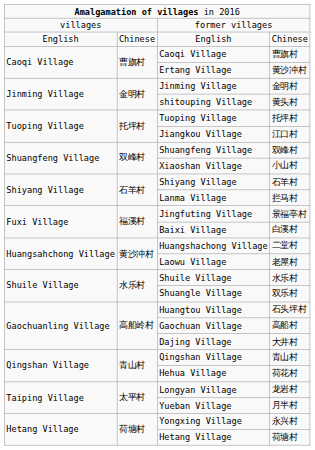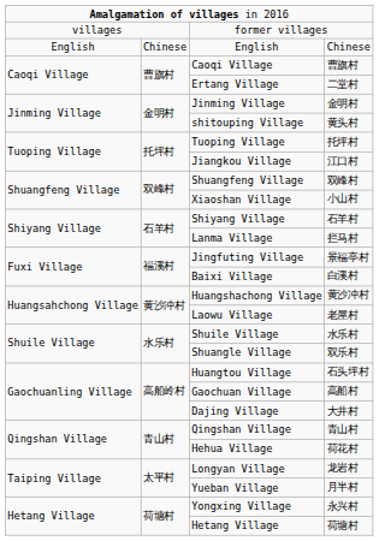 <table class="wikitable">
 <tr>
 <td align=center colspan=4><strong>Amalgamation of villages</strong> in 2016</td>
 </tr>
 <tr align=center>
 <td align=center colspan=2>villages</td>
 <td align=center colspan=2>former villages</td>
 </tr>
 <tr align=center>
 <td>English</td>
 <td>Chinese</td>
 <td>English</td>
 <td>Chinese</td>
 </tr>
 <tr>
 <td align=left rowspan=2>Caoqi Village</td>
 <td rowspan=2>曹旗村</td>
 <td>Caoqi Village</td>
 <td>曹旗村</td>
 </tr>
 <tr>
 <td>Ertang Village</td>
-<td>黄沙冲村</td>
+<td>二堂村</td>
 </tr>
 <tr>
 <td align=left rowspan=2>Jinming Village</td>
 <td rowspan=2>金明村</td>
 <td>Jinming Village</td>
 <td>金明村</td>
 </tr>
 <tr>
 <td>shitouping Village</td>
 <td>黄头村</td>
 </tr>
 <tr>
 <td align=left rowspan=2>Tuoping Village</td>
 <td rowspan=2>托坪村</td>
 <td>Tuoping Village</td>
 <td>托坪村</td>
 </tr>
 <tr>
 <td>Jiangkou Village</td>
 <td>江口村</td>
 </tr>
 <tr>
 <td align=left rowspan=2>Shuangfeng  Village</td>
 <td rowspan=2>双峰村</td>
 <td>Shuangfeng Village</td>
 <td>双峰村</td>
 </tr>
 <tr>
 <td>Xiaoshan Village</td>
 <td>小山村</td>
 </tr>
 <tr>
 <td align=left rowspan=2>Shiyang Village</td>
 <td rowspan=2>石羊村</td>
 <td>Shiyang Village</td>
 <td>石羊村</td>
 </tr>
 <tr>
 <td>Lanma Village</td>
 <td>拦马村</td>
 </tr>
 <tr>
 <td align=left rowspan=2>Fuxi Village</td>
 <td rowspan=2>福溪村</td>
 <td>Jingfuting Village</td>
 <td>景福亭村</td>
 </tr>
 <tr>
 <td>Baixi Village</td>
 <td>白溪村</td>
 </tr>
 <tr>
 <td align=left rowspan=2>Huangsahchong Village</td>
 <td rowspan=2>黄沙冲村</td>
 <td>Huangshachong Village</td>
-<td>二堂村</td>
+<td>黄沙冲村</td>
 </tr>
 <tr>
 <td>Laowu Village</td>
 <td>老屋村</td>
 </tr>
 <tr>
 <td align=left rowspan=2>Shuile Village</td>
 <td rowspan=2>水乐村</td>
 <td>Shuile Village</td>
 <td>水乐村</td>
 </tr>
 <tr>
 <td>Shuangle Village</td>
 <td>双乐村</td>
 </tr>
 <tr>
 <td align=left rowspan=3>Gaochuanling Village</td>
 <td rowspan=3>高船岭村</td>
 <td>Huangtou Village</td>
 <td>石头坪村</td>
 </tr>
 <tr>
 <td>Gaochuan Village</td>
 <td>高船村</td>
 </tr>
 <tr>
 <td>Dajing Village</td>
 <td>大井村</td>
 </tr>
 <tr>
 <td align=left rowspan=2>Qingshan Village</td>
 <td rowspan=2>青山村</td>
 <td>Qingshan Village</td>
 <td>青山村</td>
 </tr>
 <tr>
 <td>Hehua Village</td>
 <td>荷花村</td>
 </tr>
 <tr>
 <td align=left rowspan=2>Taiping Village</td>
 <td rowspan=2>太平村</td>
 <td>Longyan Village</td>
 <td>龙岩村</td>
 </tr>
 <tr>
 <td>Yueban Village</td>
 <td>月半村</td>
 </tr>
 <tr>
 <td align=left rowspan=2>Hetang Village</td>
 <td rowspan=2>荷塘村</td>
 <td>Yongxing Village</td>
 <td>永兴村</td>
 </tr>
 <tr>
 <td>Hetang Village</td>
 <td>荷塘村</td>
 </tr>
 </table>
